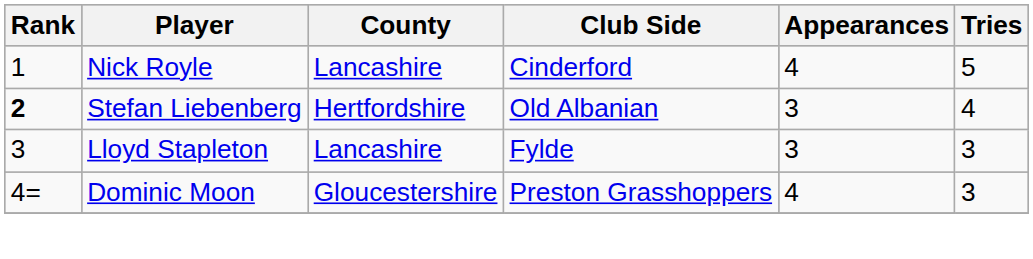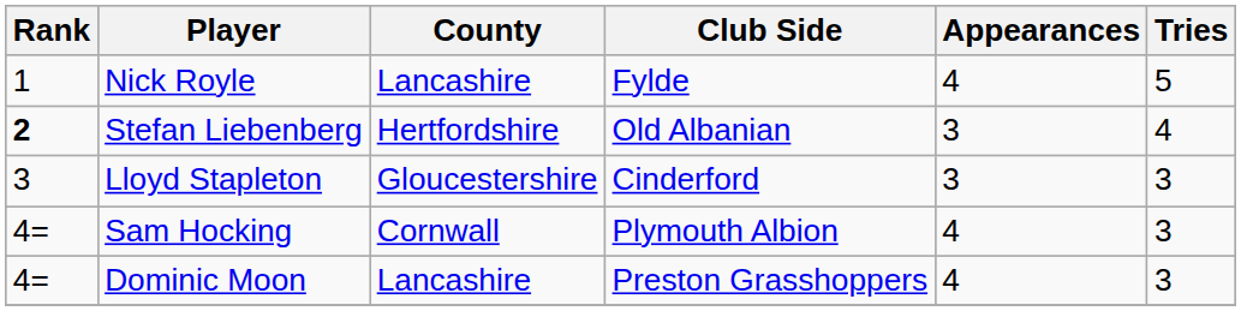 <table class="wikitable">
 <tr>
 <th>Rank</th>
 <th>Player</th>
 <th>County</th>
 <th>Club Side</th>
 <th>Appearances</th>
 <th>Tries</th>
 </tr>
 <tr>
 <td>1</td>
 <td> <a href='#'>Nick Royle</a></td>
 <td><a href='#'>Lancashire</a></td>
-<td><a href='#'>Cinderford</a></td>
+<td><a href='#'>Fylde</a></td>
 <td>4</td>
 <td>5</td>
 </tr>
 <tr>
 <td><strong>2</strong></td>
 <td> <a href='#'>Stefan Liebenberg</a></td>
 <td><a href='#'>Hertfordshire</a></td>
 <td><a href='#'>Old Albanian</a></td>
 <td>3</td>
 <td>4</td>
 </tr>
 <tr>
 <td>3</td>
 <td> <a href='#'>Lloyd Stapleton</a></td>
-<td><a href='#'>Lancashire</a></td>
-<td><a href='#'>Fylde</a></td>
+<td><a href='#'>Gloucestershire</a></td>
+<td><a href='#'>Cinderford</a></td>
 <td>3</td>
 <td>3</td>
 </tr>
 <tr>
 <td>4=</td>
+<td> <a href='#'>Sam Hocking</a></td>
+<td><a href='#'>Cornwall</a></td>
+<td><a href='#'>Plymouth Albion</a></td>
+<td>4</td>
+<td>3</td>
+</tr>
+<tr>
+<td>4=</td>
 <td> <a href='#'>Dominic Moon</a></td>
-<td><a href='#'>Gloucestershire</a></td>
+<td><a href='#'>Lancashire</a></td>
 <td><a href='#'>Preston Grasshoppers</a></td>
 <td>4</td>
 <td>3</td>
 </tr>
 <tr>
 </tr>
 </table>
